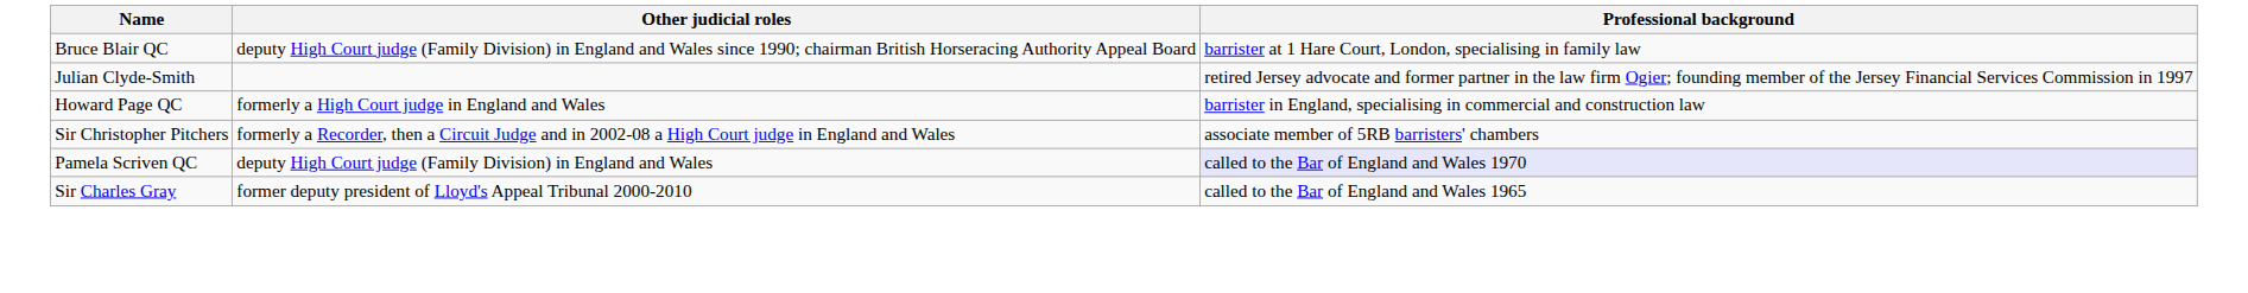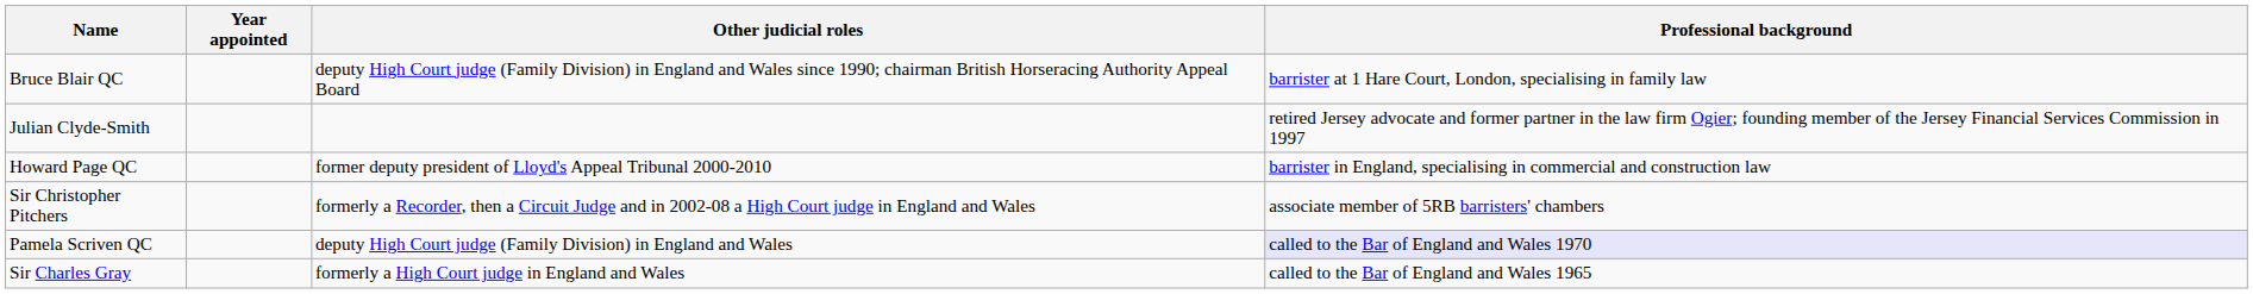 <table class="wikitable" style="margin:auto;">
 <tr>
 <th scope="col">Name</th>
+<th scope="col">Year appointed</th>
 <th scope="col">Other judicial roles</th>
 <th scope="col">Professional background</th>
 </tr>
 <tr>
 <td>Bruce Blair QC</td>
+<td></td>
 <td>deputy <a href='#'>High Court judge</a> (Family Division) in England and Wales since 1990; chairman British Horseracing Authority Appeal Board</td>
 <td><a href='#'>barrister</a> at 1 Hare Court, London, specialising in family law</td>
 </tr>
 <tr>
 <td>Julian Clyde-Smith</td>
 <td></td>
+<td></td>
 <td>retired Jersey advocate and former partner in the law firm <a href='#'>Ogier</a>; founding member of the Jersey Financial Services Commission in 1997</td>
 </tr>
 <tr>
 <td>Howard Page QC</td>
-<td>formerly a <a href='#'>High Court judge</a> in England and Wales</td>
+<td></td>
+<td>former deputy president of <a href='#'>Lloyd's</a> Appeal Tribunal 2000-2010</td>
 <td><a href='#'>barrister</a> in England, specialising in commercial and construction law</td>
 </tr>
 <tr>
 <td>Sir Christopher Pitchers</td>
+<td></td>
 <td>formerly a <a href='#'>Recorder</a>, then a <a href='#'>Circuit Judge</a> and in 2002-08 a <a href='#'>High Court judge</a> in England and Wales</td>
 <td>associate member of 5RB <a href='#'>barristers</a>' chambers</td>
 </tr>
 <tr>
 <td>Pamela Scriven QC</td>
+<td></td>
 <td>deputy <a href='#'>High Court judge</a> (Family Division) in England and Wales</td>
 <td style="background: lavender;">called to the <a href='#'>Bar</a> of England and Wales 1970</td>
 </tr>
 <tr>
 <td>Sir <a href='#'>Charles Gray</a></td>
-<td>former deputy president of <a href='#'>Lloyd's</a> Appeal Tribunal 2000-2010</td>
+<td></td>
+<td>formerly a <a href='#'>High Court judge</a> in England and Wales</td>
 <td>called to the <a href='#'>Bar</a> of England and Wales 1965</td>
 </tr>
 </table>
